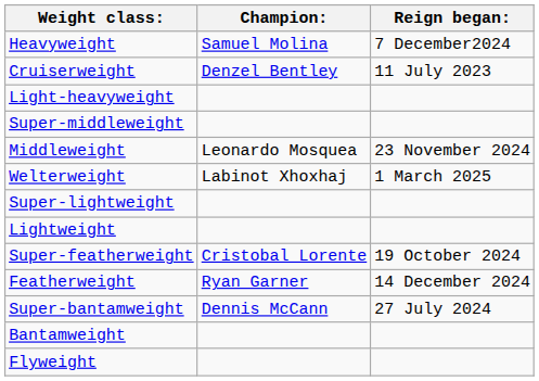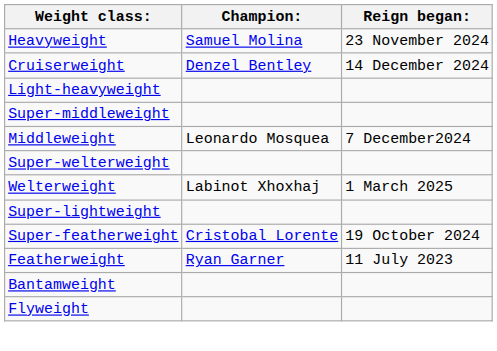 <table class="wikitable">
 <tr>
 <th>Weight class:</th>
 <th>Champion:</th>
 <th>Reign began:</th>
 </tr>
 <tr>
 <td><a href='#'>Heavyweight</a></td>
 <td><a href='#'>Samuel Molina</a></td>
-<td>7 December2024</td>
+<td>23 November 2024</td>
 </tr>
 <tr>
 <td><a href='#'>Cruiserweight</a></td>
 <td><a href='#'>Denzel Bentley</a></td>
-<td>11 July 2023</td>
+<td>14 December 2024</td>
 </tr>
 <tr>
 <td><a href='#'>Light-heavyweight</a></td>
 <td></td>
 <td></td>
 </tr>
 <tr>
 <td><a href='#'>Super-middleweight</a></td>
 <td></td>
 <td></td>
 </tr>
 <tr>
 <td><a href='#'>Middleweight</a></td>
 <td>Leonardo Mosquea</td>
-<td>23 November 2024</td>
+<td>7 December2024</td>
+</tr>
+<tr>
+<td><a href='#'>Super-welterweight</a></td>
+<td></td>
+<td></td>
 </tr>
 <tr>
 <td><a href='#'>Welterweight</a></td>
 <td>Labinot Xhoxhaj</td>
 <td>1 March 2025</td>
 </tr>
 <tr>
 <td><a href='#'>Super-lightweight</a></td>
 <td></td>
 <td></td>
 </tr>
 <tr>
-<td><a href='#'>Lightweight</a></td>
-<td></td>
-<td></td>
-</tr>
-<tr>
 <td><a href='#'>Super-featherweight</a></td>
 <td><a href='#'>Cristobal Lorente</a></td>
 <td>19 October 2024</td>
 </tr>
 <tr>
 <td><a href='#'>Featherweight</a></td>
 <td><a href='#'>Ryan Garner</a></td>
-<td>14 December 2024</td>
-</tr>
-<tr>
-<td><a href='#'>Super-bantamweight</a></td>
-<td><a href='#'>Dennis McCann</a></td>
-<td>27 July 2024</td>
+<td>11 July 2023</td>
 </tr>
 <tr>
 <td><a href='#'>Bantamweight</a></td>
 <td></td>
 <td></td>
 </tr>
 <tr>
 <td><a href='#'>Flyweight</a></td>
 <td></td>
 <td></td>
 </tr>
 </table>
